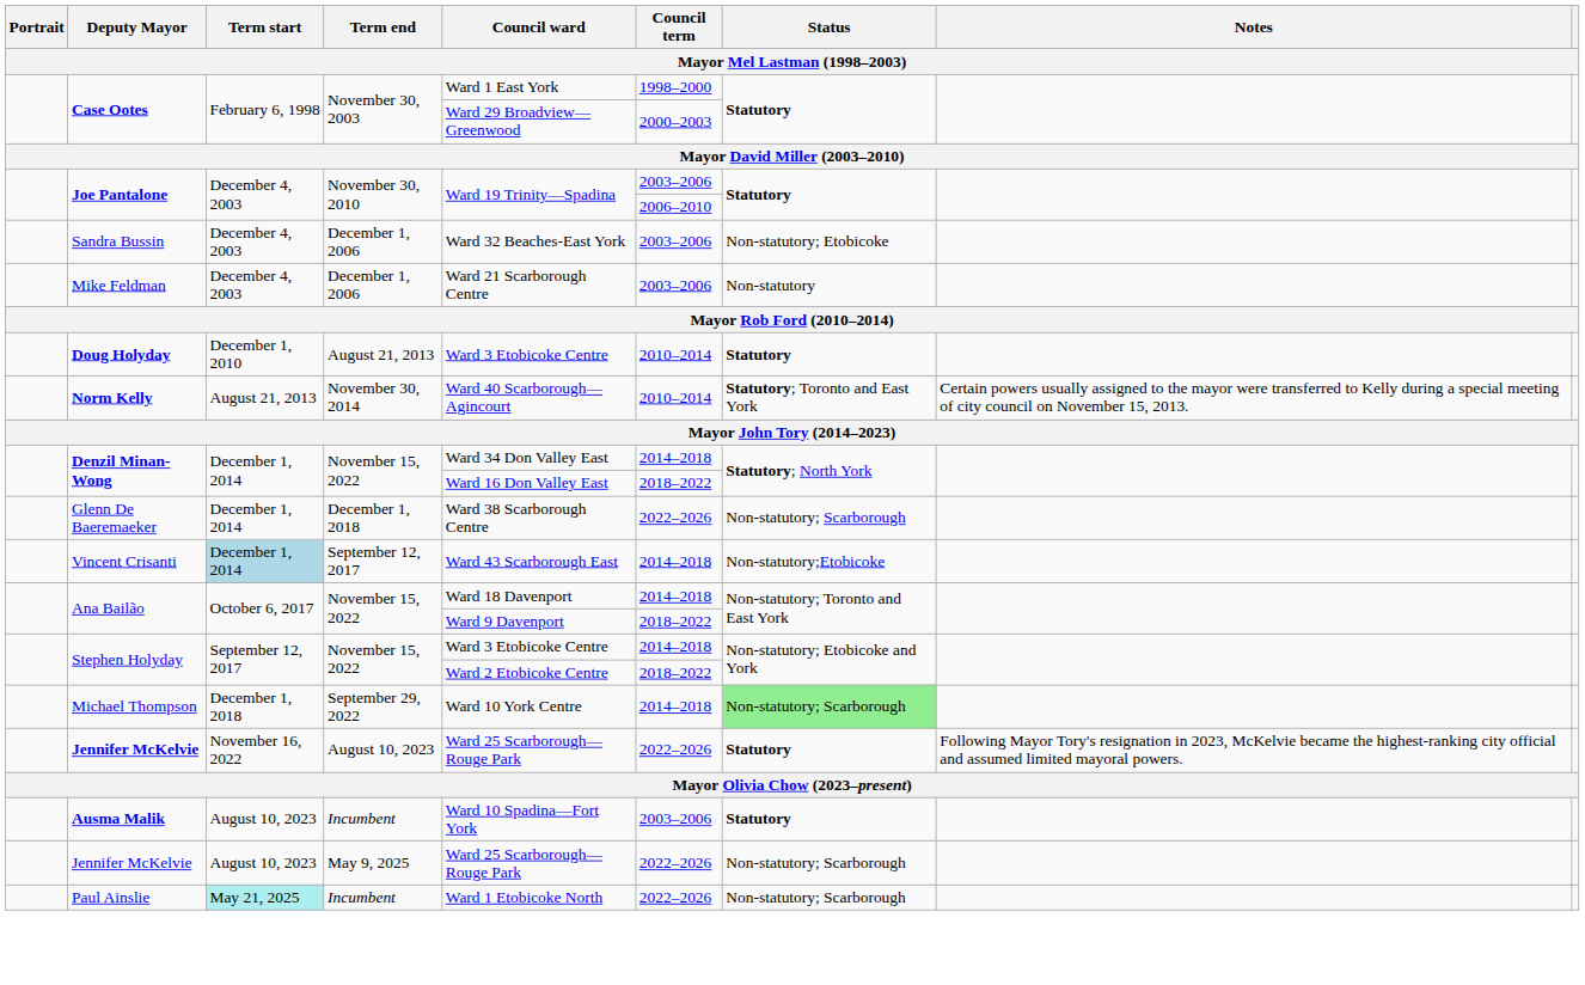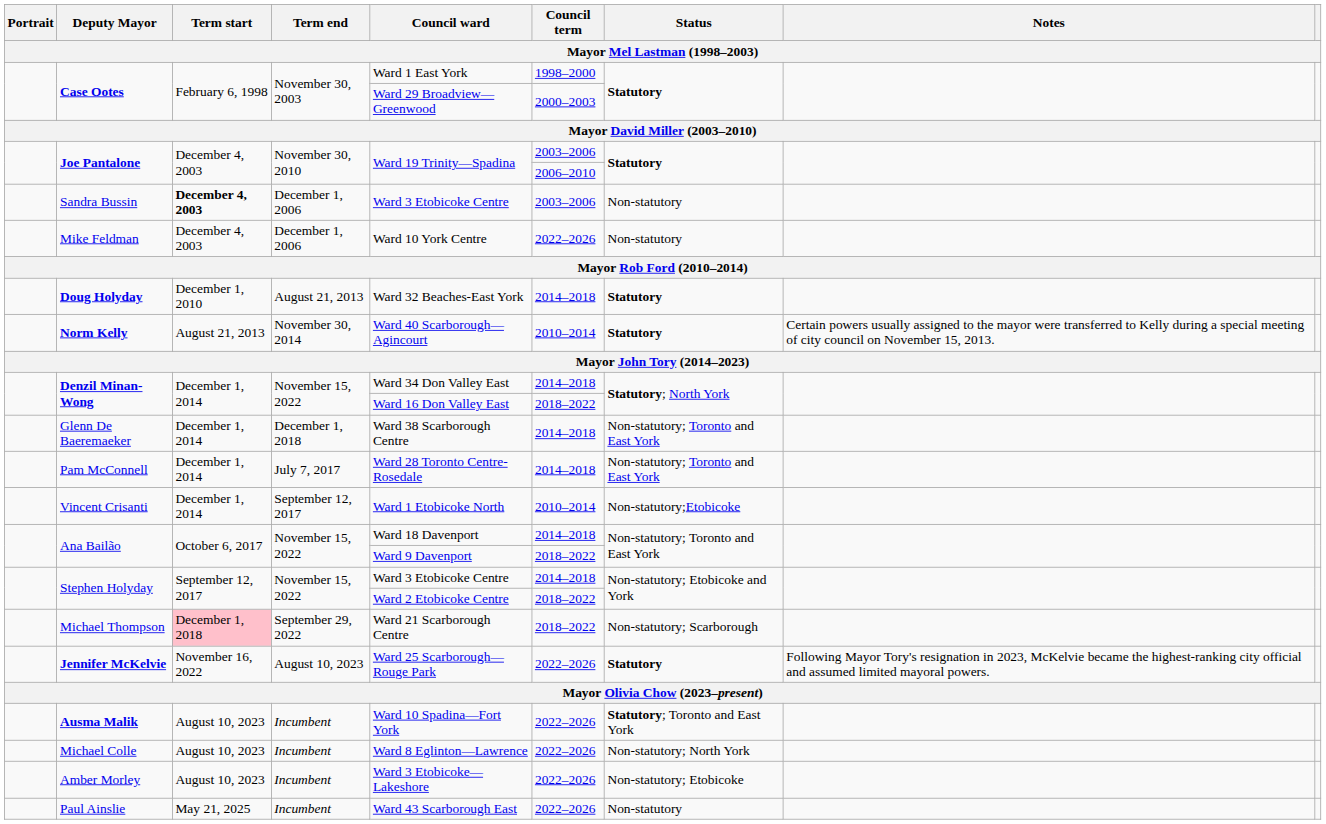 <table class="wikitable">
 <tr>
 <th>Portrait</th>
 <th>Deputy Mayor</th>
 <th>Term start</th>
 <th>Term end</th>
 <th>Council ward</th>
 <th>Council term</th>
 <th>Status</th>
 <th>Notes</th>
 <th></th>
 </tr>
 <tr>
 <th colspan="9">Mayor <a href='#'>Mel Lastman</a> (1998–2003)</th>
 </tr>
 <tr>
 <td rowspan="2"></td>
 <td rowspan="2"><strong><a href='#'>Case Ootes</a></strong></td>
 <td rowspan="2">February 6, 1998</td>
 <td rowspan="2">November 30, 2003</td>
 <td>Ward 1 East York</td>
 <td><a href='#'>1998–2000</a></td>
 <td rowspan="2"><strong>Statutory</strong></td>
 <td rowspan="2"></td>
 <td rowspan="2"></td>
 </tr>
 <tr>
 <td><a href='#'>Ward 29 Broadview—Greenwood</a></td>
 <td><a href='#'>2000–2003</a></td>
 </tr>
 <tr>
 <th colspan="9">Mayor <a href='#'>David Miller</a> (2003–2010)</th>
 </tr>
 <tr>
 <td rowspan="2"></td>
 <td rowspan="2"><strong><a href='#'>Joe Pantalone</a></strong></td>
 <td rowspan="2">December 4, 2003</td>
 <td rowspan="2">November 30, 2010</td>
 <td rowspan="2"><a href='#'>Ward 19 Trinity—Spadina</a></td>
 <td><a href='#'>2003–2006</a></td>
 <td rowspan="2"><strong>Statutory</strong></td>
 <td rowspan="2"></td>
 <td rowspan="2"></td>
 </tr>
 <tr>
 <td><a href='#'>2006–2010</a></td>
 </tr>
 <tr>
 <td></td>
 <td><a href='#'>Sandra Bussin</a></td>
-<td>December 4, 2003</td>
+<td><strong>December 4, 2003</strong></td>
 <td>December 1, 2006</td>
-<td>Ward 32 Beaches-East York</td>
+<td><a href='#'>Ward 3 Etobicoke Centre</a></td>
 <td><a href='#'>2003–2006</a></td>
-<td>Non-statutory; Etobicoke</td>
+<td>Non-statutory</td>
 <td></td>
 <td></td>
 </tr>
 <tr>
 <td></td>
 <td><a href='#'>Mike Feldman</a></td>
 <td>December 4, 2003</td>
 <td>December 1, 2006</td>
-<td>Ward 21 Scarborough Centre</td>
-<td><a href='#'>2003–2006</a></td>
+<td>Ward 10 York Centre</td>
+<td><a href='#'>2022–2026</a></td>
 <td>Non-statutory</td>
 <td></td>
 <td></td>
 </tr>
 <tr>
 <th colspan="9">Mayor <a href='#'>Rob Ford</a> (2010–2014)</th>
 </tr>
 <tr>
 <td></td>
 <td><strong><a href='#'>Doug Holyday</a></strong></td>
 <td>December 1, 2010</td>
 <td>August 21, 2013</td>
-<td><a href='#'>Ward 3 Etobicoke Centre</a></td>
-<td><a href='#'>2010–2014</a></td>
+<td>Ward 32 Beaches-East York</td>
+<td><a href='#'>2014–2018</a></td>
 <td><strong>Statutory</strong></td>
 <td></td>
 <td></td>
 </tr>
 <tr>
 <td></td>
 <td><strong><a href='#'>Norm Kelly</a></strong></td>
 <td>August 21, 2013</td>
 <td>November 30, 2014</td>
 <td><a href='#'>Ward 40 Scarborough—Agincourt</a></td>
 <td><a href='#'>2010–2014</a></td>
-<td><strong>Statutory</strong>; Toronto and East York</td>
+<td><strong>Statutory</strong></td>
 <td>Certain powers usually assigned to the mayor were transferred to Kelly during a special meeting of city council on November 15, 2013.</td>
 <td></td>
 </tr>
 <tr>
 <th colspan="9">Mayor <a href='#'>John Tory</a> (2014–2023)</th>
 </tr>
 <tr>
 <td rowspan="2"></td>
 <td rowspan="2"><a href='#'><strong>Denzil Minan-Wong</strong></a></td>
 <td rowspan="2">December 1, 2014</td>
 <td rowspan="2">November 15, 2022</td>
 <td>Ward 34 Don Valley East</td>
 <td><a href='#'>2014–2018</a></td>
 <td rowspan="2"><strong>Statutory</strong>; <a href='#'>North York</a></td>
 <td rowspan="2"></td>
 <td rowspan="2"></td>
 </tr>
 <tr>
 <td><a href='#'>Ward 16 Don Valley East</a></td>
 <td><a href='#'>2018–2022</a></td>
 </tr>
 <tr>
 <td></td>
 <td><a href='#'>Glenn De Baeremaeker</a></td>
 <td>December 1, 2014</td>
 <td>December 1, 2018</td>
 <td>Ward 38 Scarborough Centre</td>
-<td><a href='#'>2022–2026</a></td>
-<td>Non-statutory; <a href='#'>Scarborough</a></td>
+<td><a href='#'>2014–2018</a></td>
+<td>Non-statutory; <a href='#'>Toronto</a> and <a href='#'>East York</a></td>
+<td></td>
+<td></td>
+</tr>
+<tr>
+<td></td>
+<td><a href='#'>Pam McConnell</a></td>
+<td>December 1, 2014</td>
+<td>July 7, 2017</td>
+<td><a href='#'>Ward 28 Toronto Centre-Rosedale</a></td>
+<td><a href='#'>2014–2018</a></td>
+<td>Non-statutory; <a href='#'>Toronto</a> and <a href='#'>East York</a></td>
 <td></td>
 <td></td>
 </tr>
 <tr>
 <td></td>
 <td><a href='#'>Vincent Crisanti</a></td>
-<td style="background: lightblue;">December 1, 2014</td>
+<td>December 1, 2014</td>
 <td>September 12, 2017</td>
-<td><a href='#'>Ward 43 Scarborough East</a></td>
-<td><a href='#'>2014–2018</a></td>
+<td><a href='#'>Ward 1 Etobicoke North</a></td>
+<td><a href='#'>2010–2014</a></td>
 <td>Non-statutory;<a href='#'>Etobicoke</a></td>
 <td></td>
 <td></td>
 </tr>
 <tr>
 <td rowspan="2"></td>
 <td rowspan="2"><a href='#'>Ana Bailão</a></td>
 <td rowspan="2">October 6, 2017</td>
 <td rowspan="2">November 15, 2022</td>
 <td>Ward 18 Davenport</td>
 <td><a href='#'>2014–2018</a></td>
 <td rowspan="2">Non-statutory; Toronto and East York</td>
 <td rowspan="2"></td>
 <td rowspan="2"></td>
 </tr>
 <tr>
 <td><a href='#'>Ward 9 Davenport</a></td>
 <td><a href='#'>2018–2022</a></td>
 </tr>
 <tr>
 <td rowspan="2"></td>
 <td rowspan="2"><a href='#'>Stephen Holyday</a></td>
 <td rowspan="2">September 12, 2017</td>
 <td rowspan="2">November 15, 2022</td>
 <td>Ward 3 Etobicoke Centre</td>
 <td><a href='#'>2014–2018</a></td>
 <td rowspan="2">Non-statutory; Etobicoke and York</td>
 <td rowspan="2"></td>
 <td rowspan="2"></td>
 </tr>
 <tr>
 <td><a href='#'>Ward 2 Etobicoke Centre</a></td>
 <td><a href='#'>2018–2022</a></td>
 </tr>
 <tr>
 <td></td>
 <td><a href='#'>Michael Thompson</a></td>
-<td>December 1, 2018</td>
+<td style="background: pink;">December 1, 2018</td>
 <td>September 29, 2022</td>
-<td>Ward 10 York Centre</td>
-<td><a href='#'>2014–2018</a></td>
-<td style="background: lightgreen;">Non-statutory; Scarborough</td>
+<td>Ward 21 Scarborough Centre</td>
+<td><a href='#'>2018–2022</a></td>
+<td>Non-statutory; Scarborough</td>
 <td></td>
 <td></td>
 </tr>
 <tr>
 <td></td>
 <td><strong><a href='#'>Jennifer McKelvie</a></strong></td>
 <td>November 16, 2022</td>
 <td>August 10, 2023</td>
 <td><a href='#'>Ward 25 Scarborough—Rouge Park</a></td>
 <td><a href='#'>2022–2026</a></td>
 <td><strong>Statutory</strong></td>
 <td>Following Mayor Tory's resignation in 2023, McKelvie became the highest-ranking city official and assumed limited mayoral powers.</td>
 <td></td>
 </tr>
 <tr>
 <th colspan="9">Mayor <a href='#'>Olivia Chow</a> (2023–<em>present</em>)</th>
 </tr>
 <tr>
 <td></td>
 <td><strong><a href='#'>Ausma Malik</a></strong></td>
 <td>August 10, 2023</td>
 <td><em>Incumbent</em></td>
 <td><a href='#'>Ward 10 Spadina—Fort York</a></td>
-<td><a href='#'>2003–2006</a></td>
-<td><strong>Statutory</strong></td>
+<td><a href='#'>2022–2026</a></td>
+<td><strong>Statutory</strong>; Toronto and East York</td>
 <td></td>
 <td></td>
 </tr>
 <tr>
 <td></td>
-<td><a href='#'>Jennifer McKelvie</a></td>
+<td><a href='#'>Michael Colle</a></td>
 <td>August 10, 2023</td>
-<td>May 9, 2025</td>
-<td><a href='#'>Ward 25 Scarborough—Rouge Park</a></td>
+<td><em>Incumbent</em></td>
+<td><a href='#'>Ward 8 Eglinton—Lawrence</a></td>
 <td><a href='#'>2022–2026</a></td>
-<td>Non-statutory; Scarborough</td>
+<td>Non-statutory; North York</td>
+<td></td>
+<td></td>
+</tr>
+<tr>
+<td></td>
+<td><a href='#'>Amber Morley</a></td>
+<td>August 10, 2023</td>
+<td><em>Incumbent</em></td>
+<td><a href='#'>Ward 3 Etobicoke—Lakeshore</a></td>
+<td><a href='#'>2022–2026</a></td>
+<td>Non-statutory; Etobicoke</td>
 <td></td>
 <td></td>
 </tr>
 <tr>
 <td></td>
 <td><a href='#'>Paul Ainslie</a></td>
-<td style="background: paleturquoise;">May 21, 2025</td>
+<td>May 21, 2025</td>
 <td><em>Incumbent</em></td>
-<td><a href='#'>Ward 1 Etobicoke North</a></td>
+<td><a href='#'>Ward 43 Scarborough East</a></td>
 <td><a href='#'>2022–2026</a></td>
-<td>Non-statutory; Scarborough</td>
+<td>Non-statutory</td>
 <td></td>
 <td></td>
 </tr>
 </table>
